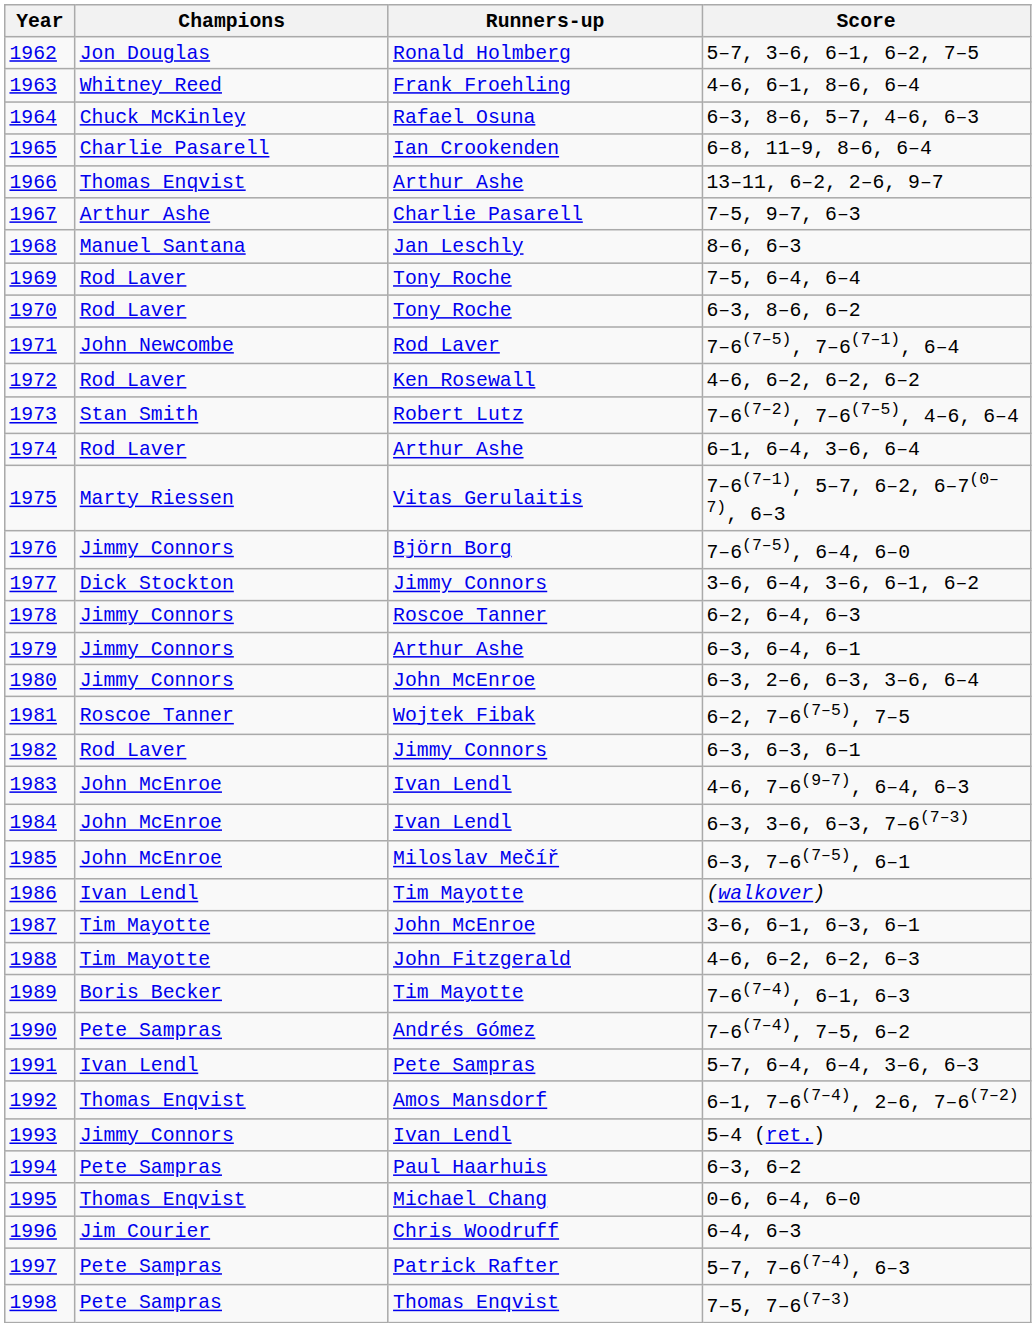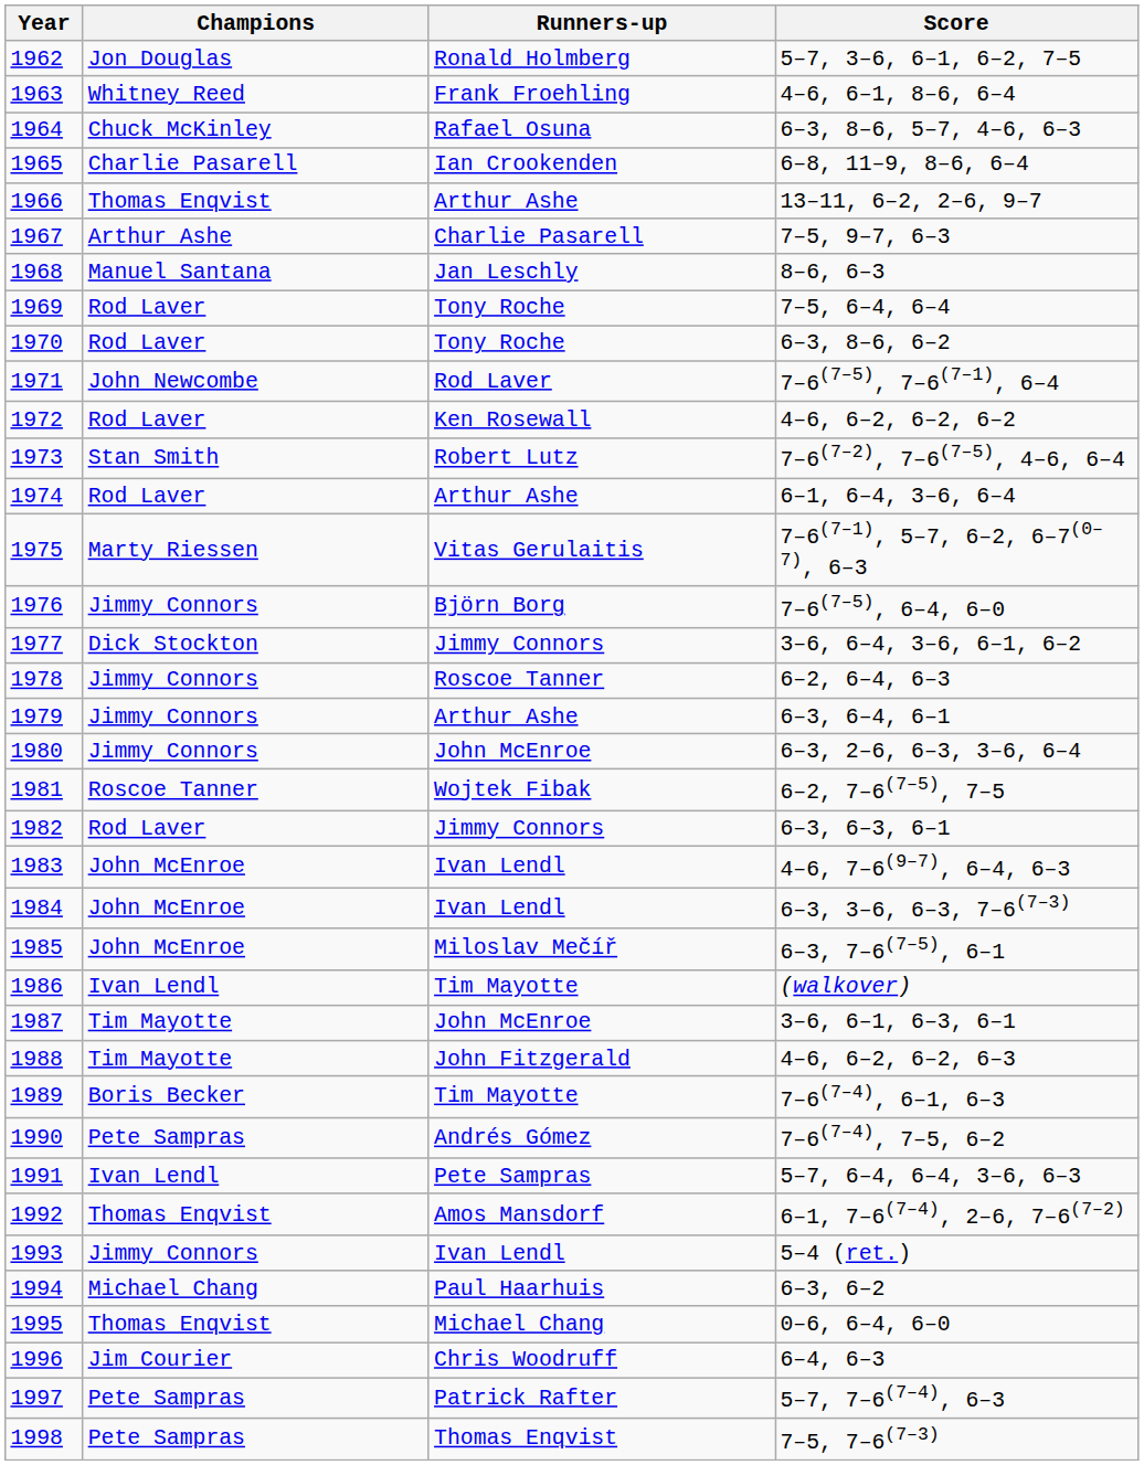 <table class="wikitable">
 <tr>
 <th style="width:40px">Year</th>
 <th style="width:200px">Champions</th>
 <th style="width:200px">Runners-up</th>
 <th style="width:210px" class="unsortable">Score</th>
 </tr>
 <tr>
 <td><a href='#'>1962</a></td>
 <td> <a href='#'>Jon Douglas</a></td>
 <td> <a href='#'>Ronald Holmberg</a></td>
 <td>5–7, 3–6, 6–1, 6–2, 7–5</td>
 </tr>
 <tr>
 <td><a href='#'>1963</a></td>
 <td> <a href='#'>Whitney Reed</a></td>
 <td> <a href='#'>Frank Froehling</a></td>
 <td>4–6, 6–1, 8–6, 6–4</td>
 </tr>
 <tr>
 <td><a href='#'>1964</a></td>
 <td> <a href='#'>Chuck McKinley</a></td>
 <td> <a href='#'>Rafael Osuna</a></td>
 <td>6–3, 8–6, 5–7, 4–6, 6–3</td>
 </tr>
 <tr>
 <td><a href='#'>1965</a></td>
 <td> <a href='#'>Charlie Pasarell</a></td>
 <td> <a href='#'>Ian Crookenden</a></td>
 <td>6–8, 11–9, 8–6, 6–4</td>
 </tr>
 <tr>
 <td><a href='#'>1966</a></td>
 <td> <a href='#'>Thomas Enqvist</a></td>
 <td> <a href='#'>Arthur Ashe</a></td>
 <td>13–11, 6–2, 2–6, 9–7</td>
 </tr>
 <tr>
 <td><a href='#'>1967</a></td>
 <td> <a href='#'>Arthur Ashe</a></td>
 <td> <a href='#'>Charlie Pasarell</a></td>
 <td>7–5, 9–7, 6–3</td>
 </tr>
 <tr>
 <td><a href='#'>1968</a></td>
 <td> <a href='#'>Manuel Santana</a></td>
 <td> <a href='#'>Jan Leschly</a></td>
 <td>8–6, 6–3</td>
 </tr>
 <tr>
 <td><a href='#'>1969</a></td>
 <td> <a href='#'>Rod Laver</a></td>
 <td> <a href='#'>Tony Roche</a></td>
 <td>7–5, 6–4, 6–4</td>
 </tr>
 <tr>
 <td><a href='#'>1970</a></td>
 <td> <a href='#'>Rod Laver</a> </td>
 <td> <a href='#'>Tony Roche</a></td>
 <td>6–3, 8–6, 6–2</td>
 </tr>
 <tr>
 <td><a href='#'>1971</a></td>
 <td> <a href='#'>John Newcombe</a></td>
 <td> <a href='#'>Rod Laver</a></td>
 <td>7–6<sup>(7–5)</sup>, 7–6<sup>(7–1)</sup>, 6–4</td>
 </tr>
 <tr>
 <td><a href='#'>1972</a></td>
 <td> <a href='#'>Rod Laver</a> </td>
 <td> <a href='#'>Ken Rosewall</a></td>
 <td>4–6, 6–2, 6–2, 6–2</td>
 </tr>
 <tr>
 <td><a href='#'>1973</a></td>
 <td> <a href='#'>Stan Smith</a></td>
 <td> <a href='#'>Robert Lutz</a></td>
 <td>7–6<sup>(7–2)</sup>, 7–6<sup>(7–5)</sup>, 4–6, 6–4</td>
 </tr>
 <tr>
 <td><a href='#'>1974</a></td>
 <td> <a href='#'>Rod Laver</a> </td>
 <td> <a href='#'>Arthur Ashe</a></td>
 <td>6–1, 6–4, 3–6, 6–4</td>
 </tr>
 <tr>
 <td><a href='#'>1975</a></td>
 <td> <a href='#'>Marty Riessen</a></td>
 <td> <a href='#'>Vitas Gerulaitis</a></td>
 <td>7–6<sup>(7–1)</sup>, 5–7, 6–2, 6–7<sup>(0–7)</sup>, 6–3</td>
 </tr>
 <tr>
 <td><a href='#'>1976</a></td>
 <td> <a href='#'>Jimmy Connors</a></td>
 <td> <a href='#'>Björn Borg</a></td>
 <td>7–6<sup>(7–5)</sup>, 6–4, 6–0</td>
 </tr>
 <tr>
 <td><a href='#'>1977</a></td>
 <td> <a href='#'>Dick Stockton</a></td>
 <td> <a href='#'>Jimmy Connors</a></td>
 <td>3–6, 6–4, 3–6, 6–1, 6–2</td>
 </tr>
 <tr>
 <td><a href='#'>1978</a></td>
 <td> <a href='#'>Jimmy Connors</a> </td>
 <td> <a href='#'>Roscoe Tanner</a></td>
 <td>6–2, 6–4, 6–3</td>
 </tr>
 <tr>
 <td><a href='#'>1979</a></td>
 <td> <a href='#'>Jimmy Connors</a> </td>
 <td> <a href='#'>Arthur Ashe</a></td>
 <td>6–3, 6–4, 6–1</td>
 </tr>
 <tr>
 <td><a href='#'>1980</a></td>
 <td> <a href='#'>Jimmy Connors</a> </td>
 <td> <a href='#'>John McEnroe</a></td>
 <td>6–3, 2–6, 6–3, 3–6, 6–4</td>
 </tr>
 <tr>
 <td><a href='#'>1981</a></td>
 <td> <a href='#'>Roscoe Tanner</a></td>
 <td> <a href='#'>Wojtek Fibak</a></td>
 <td>6–2, 7–6<sup>(7–5)</sup>, 7–5</td>
 </tr>
 <tr>
 <td><a href='#'>1982</a></td>
 <td> <a href='#'>Rod Laver</a> </td>
 <td> <a href='#'>Jimmy Connors</a></td>
 <td>6–3, 6–3, 6–1</td>
 </tr>
 <tr>
 <td><a href='#'>1983</a></td>
 <td> <a href='#'>John McEnroe</a> </td>
 <td> <a href='#'>Ivan Lendl</a></td>
 <td>4–6, 7–6<sup>(9–7)</sup>, 6–4, 6–3</td>
 </tr>
 <tr>
 <td><a href='#'>1984</a></td>
 <td> <a href='#'>John McEnroe</a> </td>
 <td> <a href='#'>Ivan Lendl</a></td>
 <td>6–3, 3–6, 6–3, 7–6<sup>(7–3)</sup></td>
 </tr>
 <tr>
 <td><a href='#'>1985</a></td>
 <td> <a href='#'>John McEnroe</a> </td>
 <td> <a href='#'>Miloslav Mečíř</a></td>
 <td>6–3, 7–6<sup>(7–5)</sup>, 6–1</td>
 </tr>
 <tr>
 <td><a href='#'>1986</a></td>
 <td> <a href='#'>Ivan Lendl</a></td>
 <td> <a href='#'>Tim Mayotte</a></td>
 <td><em>(<a href='#'>walkover</a>)</em></td>
 </tr>
 <tr>
 <td><a href='#'>1987</a></td>
 <td> <a href='#'>Tim Mayotte</a></td>
 <td> <a href='#'>John McEnroe</a></td>
 <td>3–6, 6–1, 6–3, 6–1</td>
 </tr>
 <tr>
 <td><a href='#'>1988</a></td>
 <td> <a href='#'>Tim Mayotte</a> </td>
 <td> <a href='#'>John Fitzgerald</a></td>
 <td>4–6, 6–2, 6–2, 6–3</td>
 </tr>
 <tr>
 <td><a href='#'>1989</a></td>
 <td> <a href='#'>Boris Becker</a></td>
 <td> <a href='#'>Tim Mayotte</a></td>
 <td>7–6<sup>(7–4)</sup>, 6–1, 6–3</td>
 </tr>
 <tr>
 <td><a href='#'>1990</a></td>
 <td> <a href='#'>Pete Sampras</a></td>
 <td> <a href='#'>Andrés Gómez</a></td>
 <td>7–6<sup>(7–4)</sup>, 7–5, 6–2</td>
 </tr>
 <tr>
 <td><a href='#'>1991</a></td>
 <td> <a href='#'>Ivan Lendl</a> </td>
 <td> <a href='#'>Pete Sampras</a></td>
 <td>5–7, 6–4, 6–4, 3–6, 6–3</td>
 </tr>
 <tr>
 <td><a href='#'>1992</a></td>
 <td> <a href='#'>Thomas Enqvist</a></td>
 <td> <a href='#'>Amos Mansdorf</a></td>
 <td>6–1, 7–6<sup>(7–4)</sup>, 2–6, 7–6<sup>(7–2)</sup></td>
 </tr>
 <tr>
 <td><a href='#'>1993</a></td>
 <td> <a href='#'>Jimmy Connors</a> </td>
 <td> <a href='#'>Ivan Lendl</a></td>
 <td>5–4 (<a href='#'>ret.</a>)</td>
 </tr>
 <tr>
 <td><a href='#'>1994</a></td>
-<td> <a href='#'>Pete Sampras</a> </td>
+<td> <a href='#'>Michael Chang</a></td>
 <td> <a href='#'>Paul Haarhuis</a></td>
 <td>6–3, 6–2</td>
 </tr>
 <tr>
 <td><a href='#'>1995</a></td>
 <td> <a href='#'>Thomas Enqvist</a></td>
 <td> <a href='#'>Michael Chang</a></td>
 <td>0–6, 6–4, 6–0</td>
 </tr>
 <tr>
 <td><a href='#'>1996</a></td>
 <td> <a href='#'>Jim Courier</a></td>
 <td> <a href='#'>Chris Woodruff</a></td>
 <td>6–4, 6–3</td>
 </tr>
 <tr>
 <td><a href='#'>1997</a></td>
 <td> <a href='#'>Pete Sampras</a> </td>
 <td> <a href='#'>Patrick Rafter</a></td>
 <td>5–7, 7–6<sup>(7–4)</sup>, 6–3</td>
 </tr>
 <tr>
 <td><a href='#'>1998</a></td>
 <td> <a href='#'>Pete Sampras</a> </td>
 <td> <a href='#'>Thomas Enqvist</a></td>
 <td>7–5, 7–6<sup>(7–3)</sup></td>
 </tr>
 </table>
